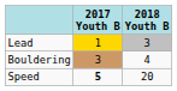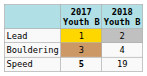 <table class="wikitable" style="text-align: center">
 <tr>
 <th style="background: #b0e0e6"></th>
 <th style="background: #b0e0e6">2017<br>Youth B</th>
 <th style="background: #b0e0e6">2018<br>Youth B</th>
 </tr>
 <tr>
 <td align="left">Lead</td>
 <td style="background: gold">1</td>
-<td style="background: silver">3</td>
+<td style="background: silver">2</td>
 </tr>
 <tr>
 <td align="left">Bouldering</td>
 <td style="background: #cc9966">3</td>
 <td>4</td>
 </tr>
 <tr>
 <td align="left">Speed</td>
 <td><strong>5</strong></td>
-<td>20</td>
+<td>19</td>
 </tr>
 </table>
